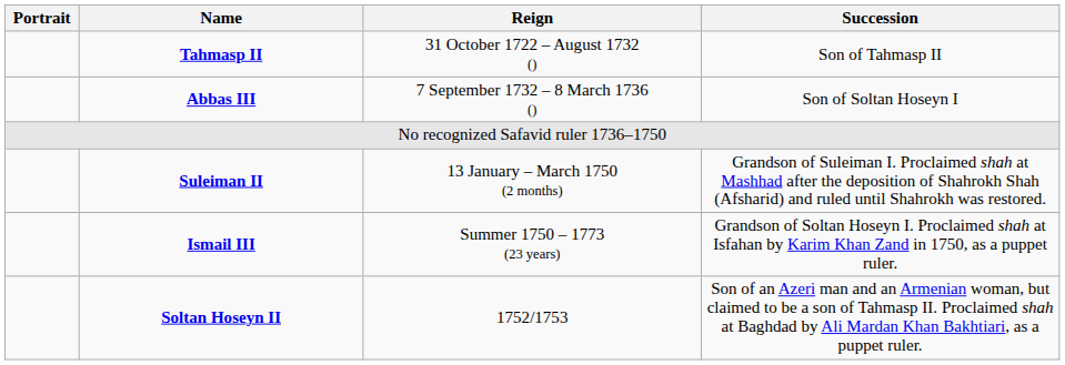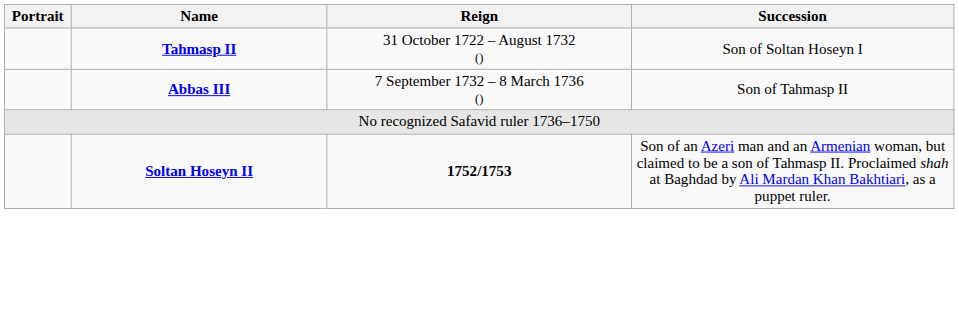 <table class="wikitable" style="text-align:center; width:80%;">
 <tr>
 <th width="7%">Portrait</th>
 <th width="27%">Name</th>
 <th width="32%">Reign</th>
 <th width="34%">Succession</th>
 </tr>
 <tr>
 <td></td>
 <td><strong><a href='#'>Tahmasp II</a></strong></td>
 <td>31 October 1722 – August 1732<br><small>()</small></td>
-<td>Son of Tahmasp II</td>
+<td>Son of Soltan Hoseyn I</td>
 </tr>
 <tr>
 <td></td>
 <td><strong><a href='#'>Abbas III</a></strong></td>
 <td>7 September 1732 – 8 March 1736<br><small>()</small></td>
-<td>Son of Soltan Hoseyn I</td>
+<td>Son of Tahmasp II</td>
 </tr>
 <tr>
 <td colspan="4" style="background:#E6E6E6;">No recognized Safavid ruler 1736–1750</td>
 </tr>
 <tr>
 <td></td>
-<td><strong><a href='#'>Suleiman II</a></strong></td>
-<td>13 January – March 1750<br><small>(2 months)</small></td>
-<td>Grandson of Suleiman I. Proclaimed <em>shah</em> at <a href='#'>Mashhad</a> after the deposition of Shahrokh Shah (Afsharid) and ruled until Shahrokh was restored.</td>
-</tr>
-<tr>
-<td></td>
-<td><strong><a href='#'>Ismail III</a></strong></td>
-<td>Summer 1750 – 1773<br><small>(23 years)</small></td>
-<td>Grandson of Soltan Hoseyn I. Proclaimed <em>shah</em> at Isfahan by <a href='#'>Karim Khan Zand</a> in 1750, as a puppet ruler.</td>
-</tr>
-<tr>
-<td></td>
 <td><strong><a href='#'>Soltan Hoseyn II</a></strong></td>
-<td>1752/1753</td>
+<td><strong>1752/1753</strong></td>
 <td>Son of an <a href='#'>Azeri</a> man and an <a href='#'>Armenian</a> woman, but claimed to be a son of Tahmasp II. Proclaimed <em>shah</em> at Baghdad by <a href='#'>Ali Mardan Khan Bakhtiari</a>, as a puppet ruler.</td>
 </tr>
 </table>
